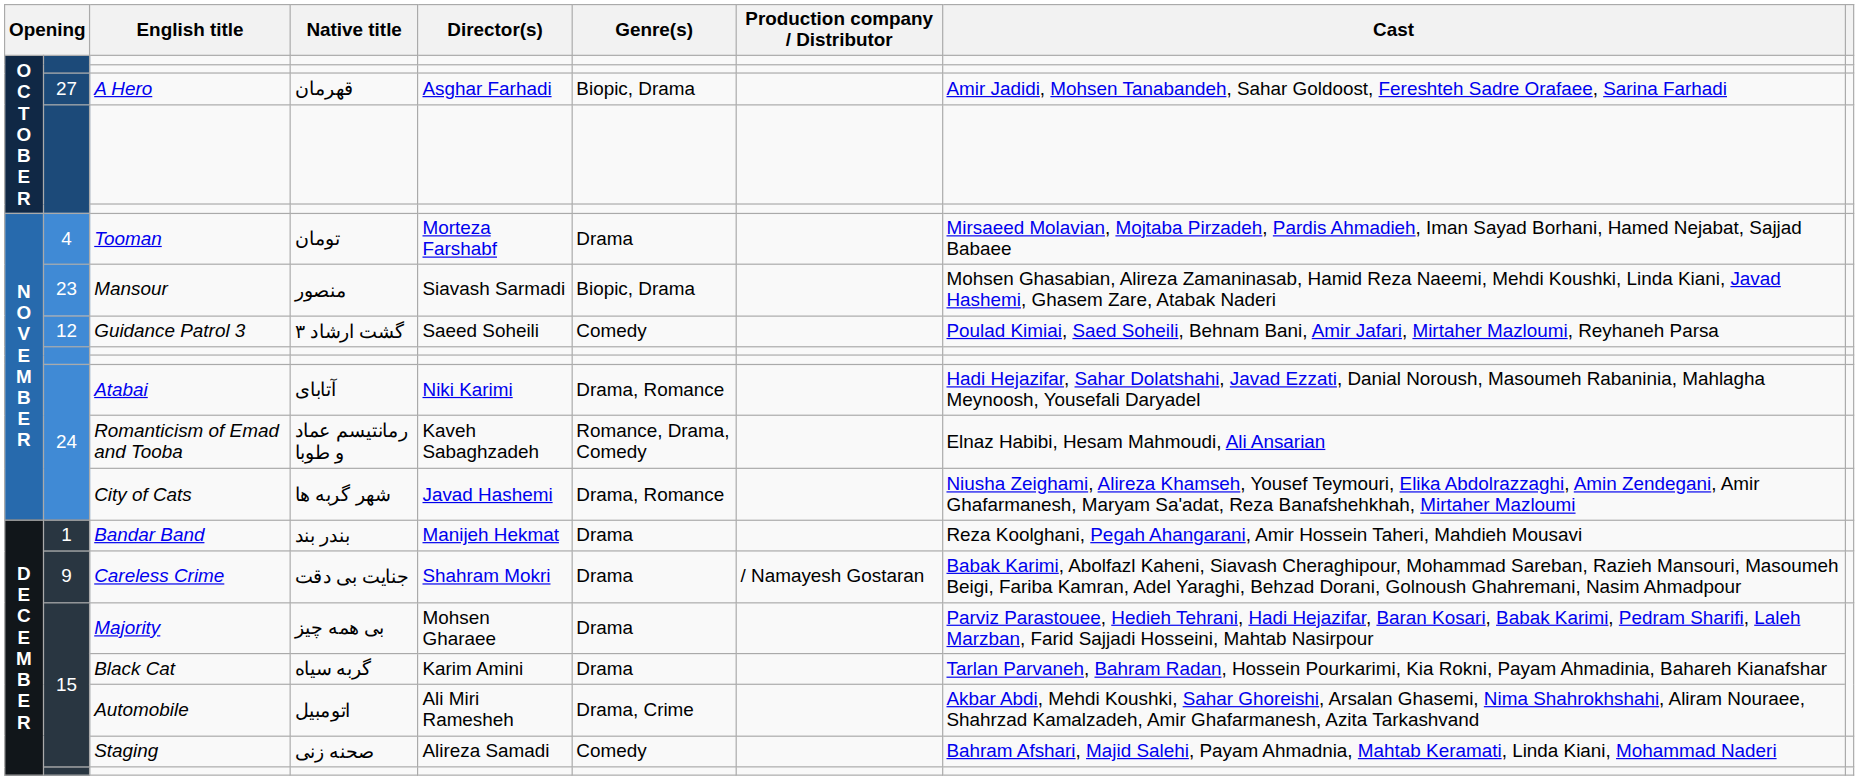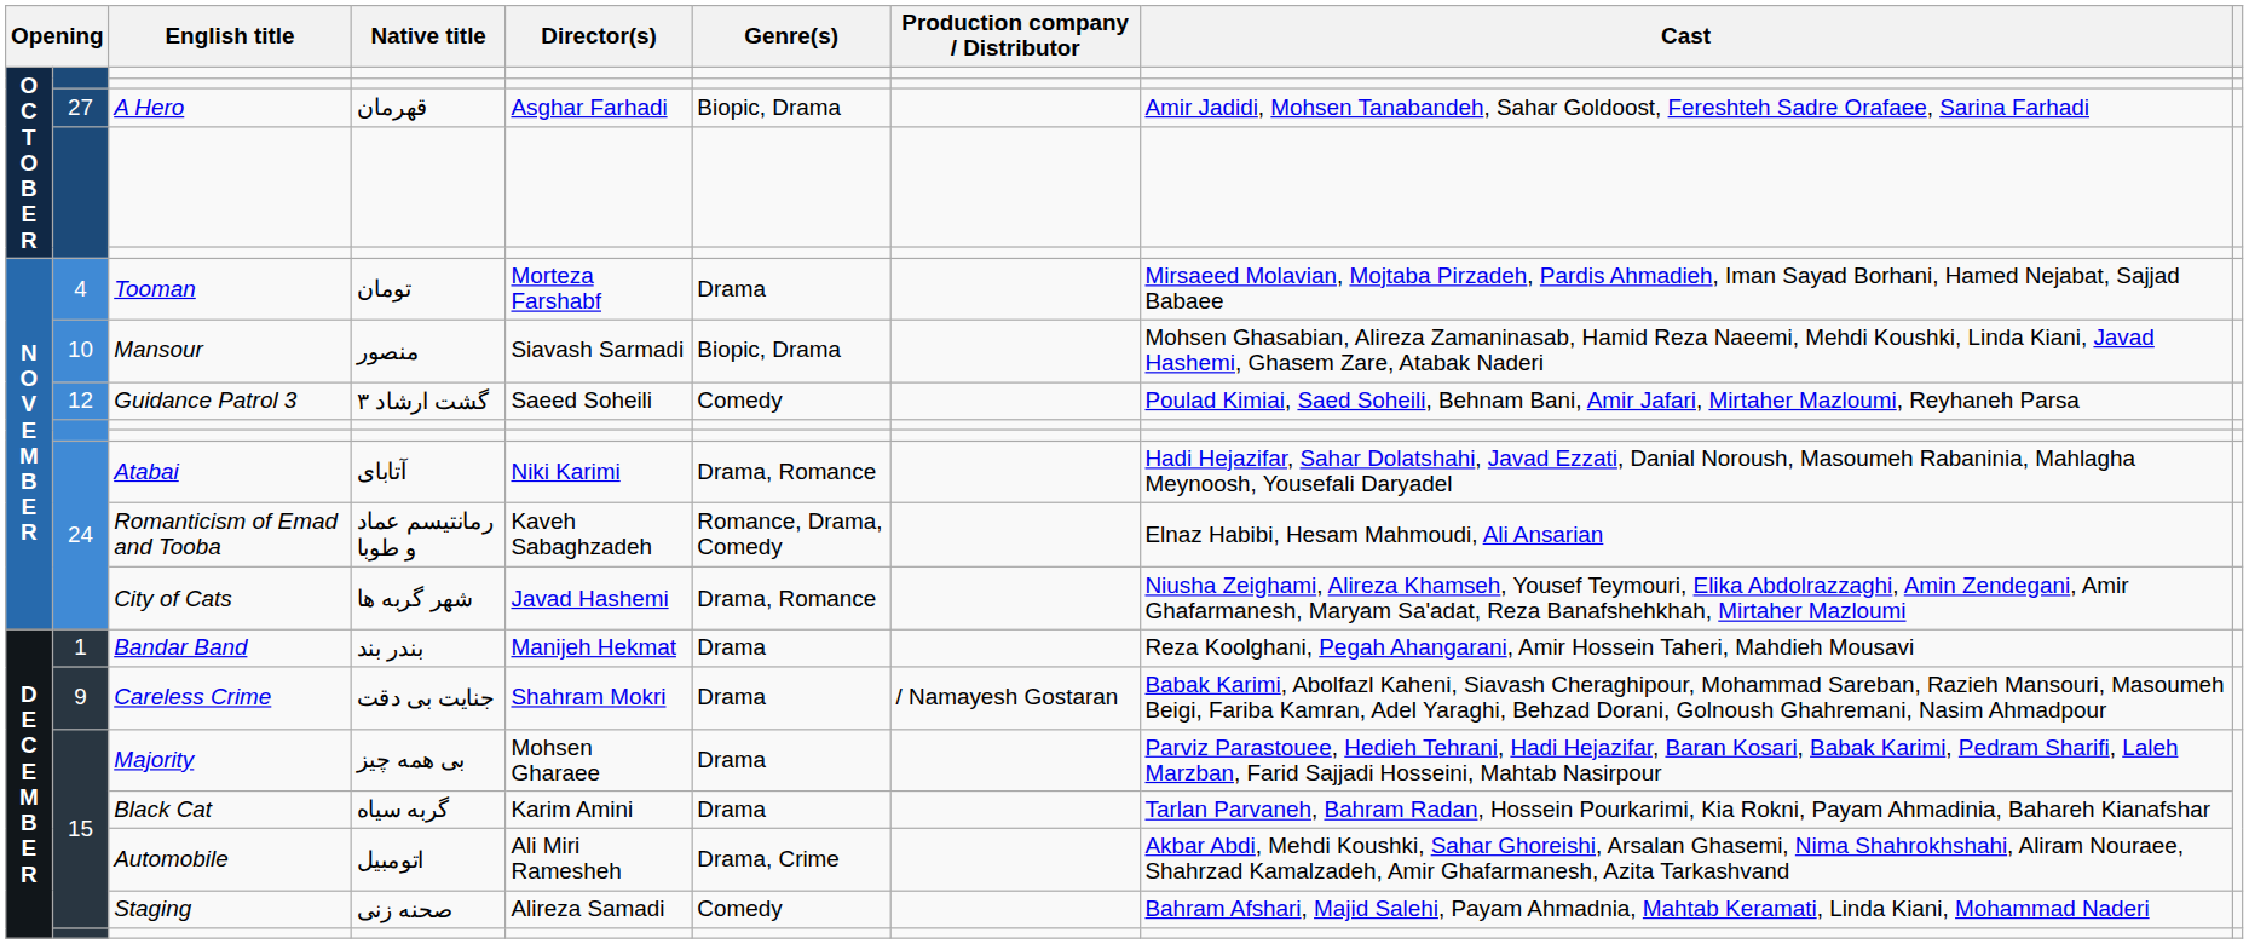 <table class="wikitable sortable">
 <tr>
 <th colspan="2">Opening</th>
 <th>English title</th>
 <th>Native title</th>
 <th>Director(s)</th>
 <th>Genre(s)</th>
 <th>Production company / Distributor</th>
 <th>Cast</th>
 <th></th>
 </tr>
 <tr>
 <th rowspan="5" style="text-align:center; background:#102845; color:white">O<br>C<br>T<br>O<br>B<br>E<br>R</th>
 <td rowspan="2" style="text-align:center; background:#1C4A79; color:white;"></td>
 <td></td>
 <td></td>
 <td></td>
 <td></td>
 <td></td>
 <td></td>
 <td></td>
 </tr>
 <tr>
 <td></td>
 <td></td>
 <td></td>
 <td></td>
 <td></td>
 <td></td>
 <td></td>
 </tr>
 <tr>
 <td style="text-align:center; background:#1C4A79; color:white;">27</td>
 <td><em><a href='#'>A Hero</a></em></td>
 <td>قهرمان</td>
 <td><a href='#'>Asghar Farhadi</a></td>
 <td>Biopic, Drama</td>
 <td></td>
 <td><a href='#'>Amir Jadidi</a>, <a href='#'>Mohsen Tanabandeh</a>, Sahar Goldoost, <a href='#'>Fereshteh Sadre Orafaee</a>, <a href='#'>Sarina Farhadi</a></td>
 <td></td>
 </tr>
 <tr>
 <td rowspan="2" style="text-align:center; background:#1C4A79; color:white;"></td>
 <td></td>
 <td></td>
 <td></td>
 <td></td>
 <td></td>
 <td></td>
 <td></td>
 </tr>
 <tr>
 <td></td>
 <td></td>
 <td></td>
 <td></td>
 <td></td>
 <td></td>
 <td></td>
 </tr>
 <tr>
 <th rowspan="8" style="text-align:center; background:#276AAD; color:white;">N<br>O<br>V<br>E<br>M<br>B<br>E<br>R</th>
 <td rowspan="1" style="text-align:center; background:#408AD5; color:white;">4</td>
 <td><em><a href='#'>Tooman</a></em></td>
 <td>تومان</td>
 <td><a href='#'>Morteza Farshabf</a></td>
 <td>Drama</td>
 <td></td>
 <td><a href='#'>Mirsaeed Molavian</a>, <a href='#'>Mojtaba Pirzadeh</a>, <a href='#'>Pardis Ahmadieh</a>, Iman Sayad Borhani, Hamed Nejabat, Sajjad Babaee</td>
 <td></td>
 </tr>
 <tr>
-<td rowspan="1" style="text-align:center; background:#408AD5; color:white;">23</td>
+<td rowspan="1" style="text-align:center; background:#408AD5; color:white;">10</td>
 <td><em>Mansour</em></td>
 <td>منصور</td>
 <td>Siavash Sarmadi</td>
 <td>Biopic, Drama</td>
 <td></td>
 <td>Mohsen Ghasabian, Alireza Zamaninasab, Hamid Reza Naeemi, Mehdi Koushki, Linda Kiani, <a href='#'>Javad Hashemi</a>, Ghasem Zare, Atabak Naderi</td>
 <td></td>
 </tr>
 <tr>
 <td rowspan="1" style="text-align:center; background:#408AD5; color:white;">12</td>
 <td><em>Guidance Patrol 3</em></td>
 <td>گشت ارشاد ۳</td>
 <td>Saeed Soheili</td>
 <td>Comedy</td>
 <td></td>
 <td><a href='#'>Poulad Kimiai</a>, <a href='#'>Saed Soheili</a>, Behnam Bani, <a href='#'>Amir Jafari</a>, <a href='#'>Mirtaher Mazloumi</a>, Reyhaneh Parsa</td>
 <td></td>
 </tr>
 <tr>
 <td rowspan="2" style="text-align:center; background:#408AD5; color:white;"></td>
 <td></td>
 <td></td>
 <td></td>
 <td></td>
 <td></td>
 <td></td>
 <td></td>
 </tr>
 <tr>
 <td></td>
 <td></td>
 <td></td>
 <td></td>
 <td></td>
 <td></td>
 <td></td>
 </tr>
 <tr>
 <td rowspan="3" style="text-align:center; background:#408AD5; color:white;">24</td>
 <td><em><a href='#'>Atabai</a></em></td>
 <td>آتابای</td>
 <td><a href='#'>Niki Karimi</a></td>
 <td>Drama, Romance</td>
 <td></td>
 <td><a href='#'>Hadi Hejazifar</a>, <a href='#'>Sahar Dolatshahi</a>, <a href='#'>Javad Ezzati</a>, Danial Noroush, Masoumeh Rabaninia, Mahlagha Meynoosh, Yousefali Daryadel</td>
 <td></td>
 </tr>
 <tr>
 <td><em>Romanticism of Emad and Tooba</em></td>
 <td>رمانتیسم عماد و طوبا</td>
 <td>Kaveh Sabaghzadeh</td>
 <td>Romance, Drama, Comedy</td>
 <td></td>
 <td>Elnaz Habibi, Hesam Mahmoudi, <a href='#'>Ali Ansarian</a></td>
 <td></td>
 </tr>
 <tr>
 <td><em>City of Cats</em></td>
 <td>شهر گربه ها</td>
 <td><a href='#'>Javad Hashemi</a></td>
 <td>Drama, Romance</td>
 <td></td>
 <td><a href='#'>Niusha Zeighami</a>, <a href='#'>Alireza Khamseh</a>, Yousef Teymouri, <a href='#'>Elika Abdolrazzaghi</a>, <a href='#'>Amin Zendegani</a>, Amir Ghafarmanesh, Maryam Sa'adat, Reza Banafshehkhah, <a href='#'>Mirtaher Mazloumi</a></td>
 <td></td>
 </tr>
 <tr>
 <th rowspan="7" style="text-align:center; background:#11161A; color:white;">D<br>E<br>C<br>E<br>M<br>B<br>E<br>R</th>
 <td style="text-align:center; background:#293641; color:white;">1</td>
 <td><em><a href='#'>Bandar Band</a></em></td>
 <td>بندر بند</td>
 <td><a href='#'>Manijeh Hekmat</a></td>
 <td>Drama</td>
 <td></td>
 <td>Reza Koolghani, <a href='#'>Pegah Ahangarani</a>, Amir Hossein Taheri, Mahdieh Mousavi</td>
 <td></td>
 </tr>
 <tr>
 <td style="text-align:center; background:#293641; color:white;">9</td>
 <td><em><a href='#'>Careless Crime</a></em></td>
 <td>جنایت بی دقت</td>
 <td><a href='#'>Shahram Mokri</a></td>
 <td>Drama</td>
 <td>/ Namayesh Gostaran</td>
 <td><a href='#'>Babak Karimi</a>, Abolfazl Kaheni, Siavash Cheraghipour, Mohammad Sareban, Razieh Mansouri, Masoumeh Beigi, Fariba Kamran, Adel Yaraghi, Behzad Dorani, Golnoush Ghahremani, Nasim Ahmadpour</td>
 <td></td>
 </tr>
 <tr>
 <td rowspan="4" style="text-align:center; background:#293641; color:white;">15</td>
 <td><em><a href='#'>Majority</a></em></td>
 <td>بی همه چیز</td>
 <td>Mohsen Gharaee</td>
 <td>Drama</td>
 <td></td>
 <td><a href='#'>Parviz Parastouee</a>, <a href='#'>Hedieh Tehrani</a>, <a href='#'>Hadi Hejazifar</a>, <a href='#'>Baran Kosari</a>, <a href='#'>Babak Karimi</a>, <a href='#'>Pedram Sharifi</a>, <a href='#'>Laleh Marzban</a>, Farid Sajjadi Hosseini, Mahtab Nasirpour</td>
 <td rowspan="3"></td>
 </tr>
 <tr>
 <td><em>Black Cat</em></td>
 <td>گربه سیاه</td>
 <td>Karim Amini</td>
 <td>Drama</td>
 <td></td>
 <td><a href='#'>Tarlan Parvaneh</a>, <a href='#'>Bahram Radan</a>, Hossein Pourkarimi, Kia Rokni, Payam Ahmadinia, Bahareh Kianafshar</td>
 </tr>
 <tr>
 <td><em>Automobile</em></td>
 <td>اتومبیل</td>
 <td>Ali Miri Ramesheh</td>
 <td>Drama, Crime</td>
 <td></td>
 <td><a href='#'>Akbar Abdi</a>, Mehdi Koushki, <a href='#'>Sahar Ghoreishi</a>, Arsalan Ghasemi, <a href='#'>Nima Shahrokhshahi</a>, Aliram Nouraee, Shahrzad Kamalzadeh, Amir Ghafarmanesh, Azita Tarkashvand</td>
 </tr>
 <tr>
 <td><em>Staging</em></td>
 <td>صحنه زنی</td>
 <td>Alireza Samadi</td>
 <td>Comedy</td>
 <td></td>
 <td><a href='#'>Bahram Afshari</a>, <a href='#'>Majid Salehi</a>, Payam Ahmadnia, <a href='#'>Mahtab Keramati</a>, Linda Kiani, <a href='#'>Mohammad Naderi</a></td>
 <td></td>
 </tr>
 <tr>
 <td rowspan="1" style="text-align:center; background:#293641; color:white;"></td>
 <td></td>
 <td></td>
 <td></td>
 <td></td>
 <td></td>
 <td></td>
 <td></td>
 </tr>
 </table>
